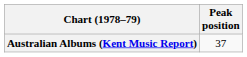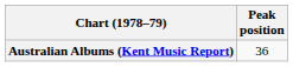 <table class="wikitable plainrowheaders">
 <tr>
 <th scope="col">Chart (1978–79)</th>
 <th scope="col">Peak<br>position</th>
 </tr>
 <tr>
 <th scope="row">Australian Albums (<a href='#'>Kent Music Report</a>)</th>
-<td align="center">37</td>
+<td align="center">36</td>
 </tr>
 </table>
